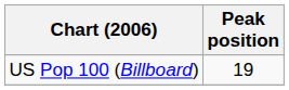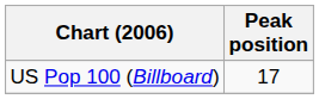 <table class="wikitable sortable">
 <tr>
 <th align="left">Chart (2006)</th>
 <th align="left">Peak<br>position</th>
 </tr>
 <tr>
 </tr>
 <tr>
 </tr>
 <tr>
 <td>US <a href='#'>Pop 100</a> (<em><a href='#'>Billboard</a></em>)</td>
-<td align="center">19</td>
+<td align="center">17</td>
 </tr>
 <tr>
 </tr>
 <tr>
 </tr>
 <tr>
 </tr>
 </table>
